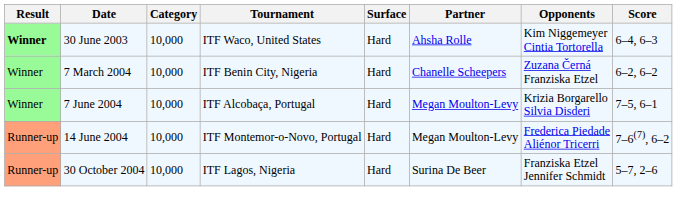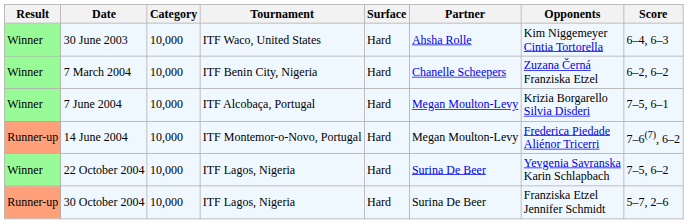 <table class="sortable wikitable">
 <tr>
 <th>Result</th>
 <th>Date</th>
 <th>Category</th>
 <th>Tournament</th>
 <th>Surface</th>
 <th>Partner</th>
 <th>Opponents</th>
 <th class="unsortable">Score</th>
 </tr>
 <tr bgcolor="#f0f8ff">
-<td style="background:#98fb98;"><strong>Winner</strong></td>
+<td style="background:#98fb98;">Winner</td>
 <td>30 June 2003</td>
 <td>10,000</td>
 <td>ITF Waco, United States</td>
 <td>Hard</td>
 <td> <a href='#'>Ahsha Rolle</a></td>
 <td> Kim Niggemeyer <br>  <a href='#'>Cintia Tortorella</a></td>
 <td>6–4, 6–3</td>
 </tr>
 <tr bgcolor="#f0f8ff">
 <td style="background:#98fb98;">Winner</td>
 <td>7 March 2004</td>
 <td>10,000</td>
 <td>ITF Benin City, Nigeria</td>
 <td>Hard</td>
 <td> <a href='#'>Chanelle Scheepers</a></td>
 <td> <a href='#'>Zuzana Černá</a> <br>  Franziska Etzel</td>
 <td>6–2, 6–2</td>
 </tr>
 <tr style="background:#f0f8ff;">
 <td style="background:#98fb98;">Winner</td>
 <td>7 June 2004</td>
 <td>10,000</td>
 <td>ITF Alcobaça, Portugal</td>
 <td>Hard</td>
 <td> <a href='#'>Megan Moulton-Levy</a></td>
 <td> Krizia Borgarello <br>  <a href='#'>Silvia Disderi</a></td>
 <td>7–5, 6–1</td>
 </tr>
 <tr style="background:#f0f8ff;">
 <td style="background:#ffa07a;">Runner-up</td>
 <td>14 June 2004</td>
 <td>10,000</td>
 <td>ITF Montemor-o-Novo, Portugal</td>
 <td>Hard</td>
 <td> Megan Moulton-Levy</td>
 <td> <a href='#'>Frederica Piedade</a> <br>  <a href='#'>Aliénor Tricerri</a></td>
 <td>7–6<sup>(7)</sup>, 6–2</td>
 </tr>
 <tr bgcolor="#f0f8ff">
+<td style="background:#98fb98;">Winner</td>
+<td>22 October 2004</td>
+<td>10,000</td>
+<td>ITF Lagos, Nigeria</td>
+<td>Hard</td>
+<td> <a href='#'>Surina De Beer</a></td>
+<td> <a href='#'>Yevgenia Savranska</a> <br>  Karin Schlapbach</td>
+<td>7–5, 6–2</td>
+</tr>
+<tr bgcolor="#f0f8ff">
 <td style="background:#ffa07a;">Runner-up</td>
 <td>30 October 2004</td>
 <td>10,000</td>
 <td>ITF Lagos, Nigeria</td>
 <td>Hard</td>
 <td> Surina De Beer</td>
 <td> Franziska Etzel <br>  Jennifer Schmidt</td>
 <td>5–7, 2–6</td>
 </tr>
 </table>
